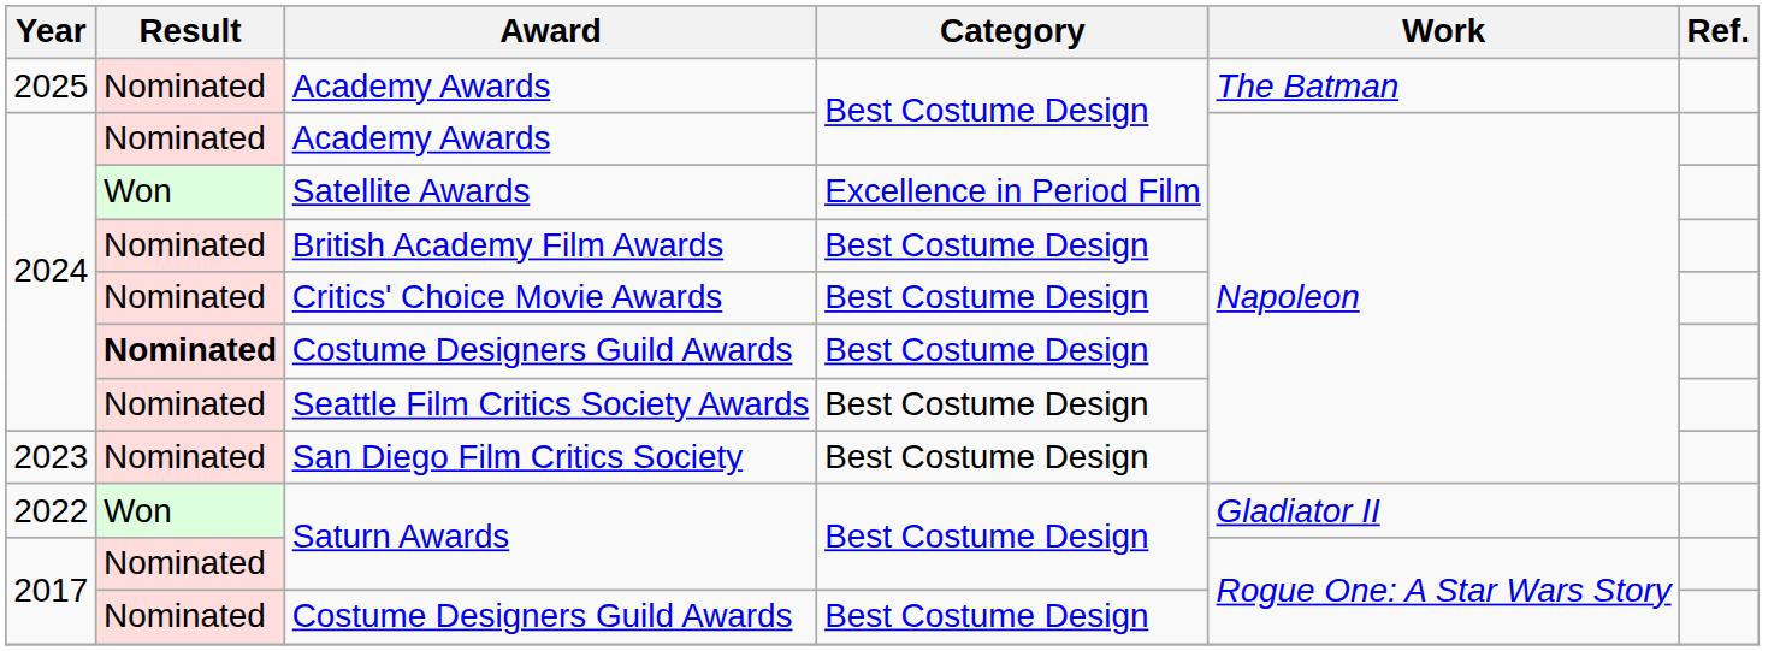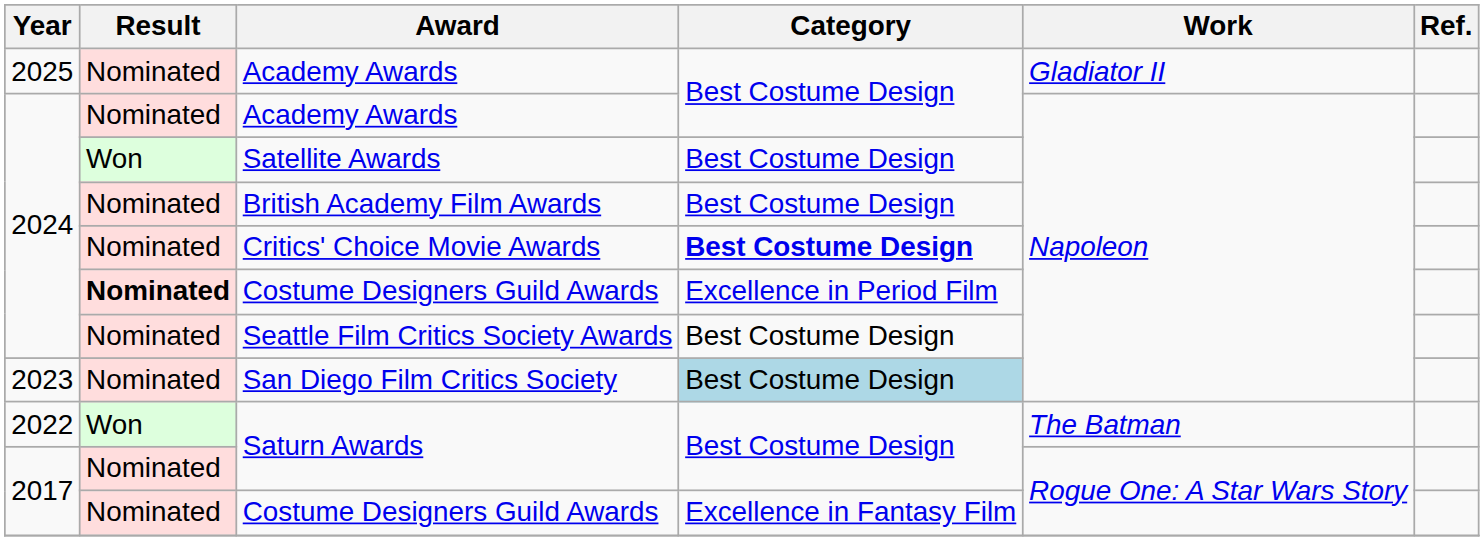 <table class="wikitable">
 <tr>
 <th>Year</th>
 <th>Result</th>
 <th>Award</th>
 <th>Category</th>
 <th>Work</th>
 <th>Ref.</th>
 </tr>
 <tr>
 <td>2025</td>
 <td style="background: #ffdddd">Nominated</td>
 <td><a href='#'>Academy Awards</a></td>
 <td rowspan=2><a href='#'>Best Costume Design</a></td>
-<td><em><a href='#'>The Batman</a></em></td>
+<td><em><a href='#'>Gladiator II</a></em></td>
 <td></td>
 </tr>
 <tr>
 <td rowspan="6">2024</td>
 <td style="background: #ffdddd">Nominated</td>
 <td><a href='#'>Academy Awards</a></td>
 <td rowspan="7"><em><a href='#'>Napoleon</a></em></td>
 <td></td>
 </tr>
 <tr>
 <td style="background: #ddffdd">Won</td>
 <td><a href='#'>Satellite Awards</a></td>
-<td><a href='#'>Excellence in Period Film</a></td>
+<td><a href='#'>Best Costume Design</a></td>
 <td></td>
 </tr>
 <tr>
 <td style="background: #ffdddd">Nominated</td>
 <td><a href='#'>British Academy Film Awards</a></td>
 <td><a href='#'>Best Costume Design</a></td>
 <td></td>
 </tr>
 <tr>
 <td style="background: #ffdddd">Nominated</td>
 <td><a href='#'>Critics' Choice Movie Awards</a></td>
-<td><a href='#'>Best Costume Design</a></td>
+<td><strong><a href='#'>Best Costume Design</a></strong></td>
 <td></td>
 </tr>
 <tr>
 <td style="background: #ffdddd"><strong>Nominated</strong></td>
 <td><a href='#'>Costume Designers Guild Awards</a></td>
-<td><a href='#'>Best Costume Design</a></td>
+<td><a href='#'>Excellence in Period Film</a></td>
 <td></td>
 </tr>
 <tr>
 <td style="background: #ffdddd">Nominated</td>
 <td><a href='#'>Seattle Film Critics Society Awards</a></td>
 <td>Best Costume Design</td>
 <td></td>
 </tr>
 <tr>
 <td>2023</td>
 <td style="background: #ffdddd">Nominated</td>
 <td><a href='#'>San Diego Film Critics Society</a></td>
-<td>Best Costume Design</td>
+<td style="background: lightblue;">Best Costume Design</td>
 <td></td>
 </tr>
 <tr>
 <td>2022</td>
 <td style="background: #ddffdd">Won</td>
 <td rowspan="2"><a href='#'>Saturn Awards</a></td>
 <td rowspan="2"><a href='#'>Best Costume Design</a></td>
-<td><em><a href='#'>Gladiator II</a></em></td>
+<td><em><a href='#'>The Batman</a></em></td>
 <td></td>
 </tr>
 <tr>
 <td rowspan="2">2017</td>
 <td style="background: #ffdddd">Nominated</td>
 <td rowspan="2"><em><a href='#'>Rogue One: A Star Wars Story</a></em></td>
 <td></td>
 </tr>
 <tr>
 <td style="background: #ffdddd">Nominated</td>
 <td><a href='#'>Costume Designers Guild Awards</a></td>
-<td><a href='#'>Best Costume Design</a></td>
+<td><a href='#'>Excellence in Fantasy Film</a></td>
 <td></td>
 </tr>
 <tr>
 </tr>
 </table>
